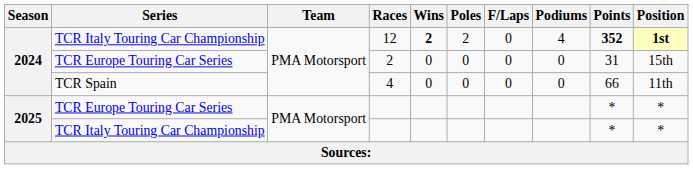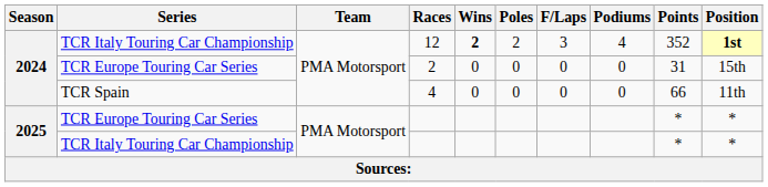 <table class="wikitable" style="font-size: 90%; text-align:center">
 <tr>
 <th>Season</th>
 <th>Series</th>
 <th>Team</th>
 <th>Races</th>
 <th>Wins</th>
 <th>Poles</th>
 <th>F/Laps</th>
 <th>Podiums</th>
 <th>Points</th>
 <th>Position</th>
 </tr>
 <tr>
 <th rowspan="3">2024</th>
 <td align=left><a href='#'>TCR Italy Touring Car Championship</a></td>
 <td align=left rowspan="3">PMA Motorsport</td>
 <td>12</td>
 <td><strong>2</strong></td>
 <td>2</td>
-<td>0</td>
+<td>3</td>
 <td>4</td>
-<td><strong>352</strong></td>
+<td>352</td>
 <td style="background:#FFFFBF;"><strong>1st</strong></td>
 </tr>
 <tr>
 <td align=left><a href='#'>TCR Europe Touring Car Series</a></td>
 <td>2</td>
 <td>0</td>
 <td>0</td>
 <td>0</td>
 <td>0</td>
 <td>31</td>
 <td>15th</td>
 </tr>
 <tr>
 <td align=left>TCR Spain</td>
 <td>4</td>
 <td>0</td>
 <td>0</td>
 <td>0</td>
 <td>0</td>
 <td>66</td>
 <td>11th</td>
 </tr>
 <tr>
 <th rowspan="2">2025</th>
 <td align=left><a href='#'>TCR Europe Touring Car Series</a></td>
 <td align=left rowspan="2">PMA Motorsport</td>
 <td></td>
 <td></td>
 <td></td>
 <td></td>
 <td></td>
 <td>*</td>
 <td>*</td>
 </tr>
 <tr>
 <td align=left><a href='#'>TCR Italy Touring Car Championship</a></td>
 <td></td>
 <td></td>
 <td></td>
 <td></td>
 <td></td>
 <td>*</td>
 <td>*</td>
 </tr>
 <tr>
 <th colspan="10">Sources:</th>
 </tr>
 </table>
